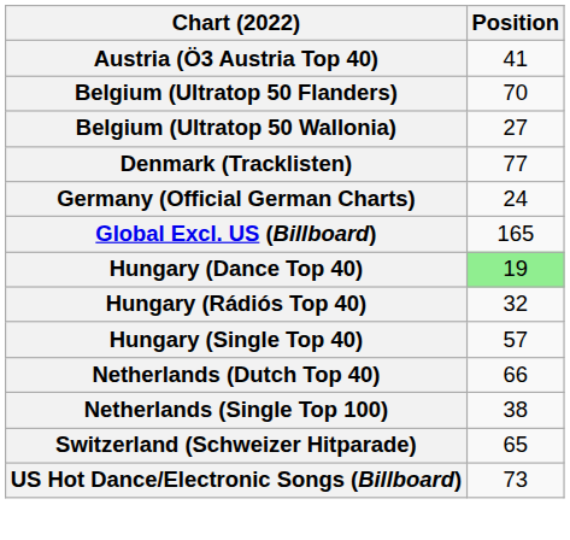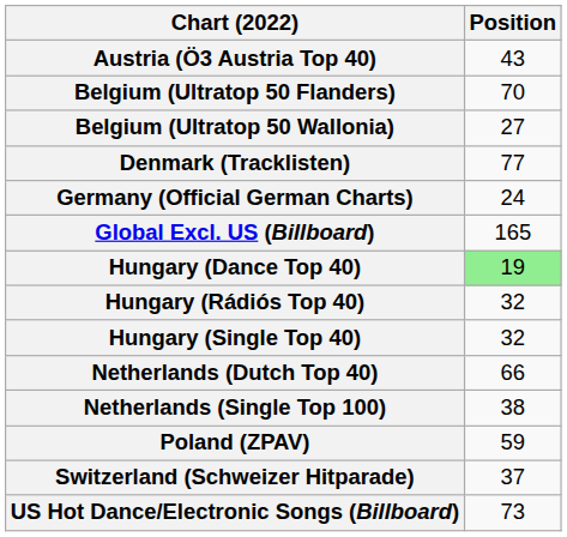 <table class="wikitable sortable plainrowheaders" style="text-align:center">
 <tr>
 <th scope="col">Chart (2022)</th>
 <th scope="col">Position</th>
 </tr>
 <tr>
 <th scope="row">Austria (Ö3 Austria Top 40)</th>
-<td>41</td>
+<td>43</td>
 </tr>
 <tr>
 <th scope="row">Belgium (Ultratop 50 Flanders)</th>
 <td>70</td>
 </tr>
 <tr>
 <th scope="row">Belgium (Ultratop 50 Wallonia)</th>
 <td>27</td>
 </tr>
 <tr>
 <th scope="row">Denmark (Tracklisten)</th>
 <td>77</td>
 </tr>
 <tr>
 <th scope="row">Germany (Official German Charts)</th>
 <td>24</td>
 </tr>
 <tr>
 <th scope="row"><a href='#'>Global Excl. US</a> (<em>Billboard</em>)</th>
 <td>165</td>
 </tr>
 <tr>
 <th scope="row">Hungary (Dance Top 40)</th>
 <td style="background: lightgreen;">19</td>
 </tr>
 <tr>
 <th scope="row">Hungary (Rádiós Top 40)</th>
 <td>32</td>
 </tr>
 <tr>
 <th scope="row">Hungary (Single Top 40)</th>
-<td>57</td>
+<td>32</td>
 </tr>
 <tr>
 <th scope="row">Netherlands (Dutch Top 40)</th>
 <td>66</td>
 </tr>
 <tr>
 <th scope="row">Netherlands (Single Top 100)</th>
 <td>38</td>
 </tr>
 <tr>
+<th scope="row">Poland (ZPAV)</th>
+<td>59</td>
+</tr>
+<tr>
 <th scope="row">Switzerland (Schweizer Hitparade)</th>
-<td>65</td>
+<td>37</td>
 </tr>
 <tr>
 <th scope="row">US Hot Dance/Electronic Songs (<em>Billboard</em>)</th>
 <td>73</td>
 </tr>
 </table>
